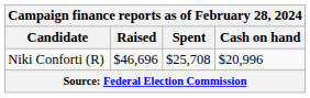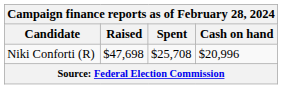 <table class="wikitable sortable">
 <tr>
 <th colspan=4>Campaign finance reports as of February 28, 2024</th>
 </tr>
 <tr style="text-align:center;">
 <th>Candidate</th>
 <th>Raised</th>
 <th>Spent</th>
 <th>Cash on hand</th>
 </tr>
 <tr>
 <td>Niki Conforti (R)</td>
-<td>$46,696</td>
+<td>$47,698</td>
 <td>$25,708</td>
 <td>$20,996</td>
 </tr>
 <tr>
 <th colspan="4"><small>Source: <a href='#'>Federal Election Commission</a></small></th>
 </tr>
 </table>
